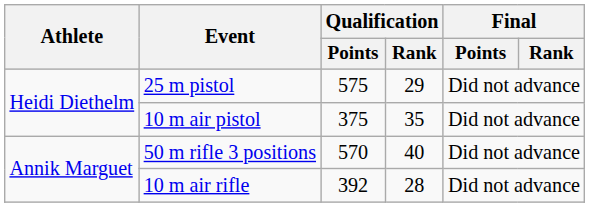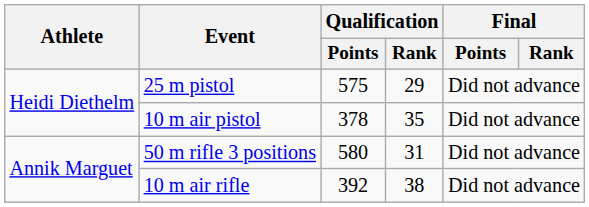 <table class="wikitable" style="font-size:90%">
 <tr>
 <th rowspan="2">Athlete</th>
 <th rowspan="2">Event</th>
 <th colspan=2>Qualification</th>
 <th colspan=2>Final</th>
 </tr>
 <tr style="font-size:95%">
 <th>Points</th>
 <th>Rank</th>
 <th>Points</th>
 <th>Rank</th>
 </tr>
 <tr align=center>
 <td align=left rowspan=2><a href='#'>Heidi Diethelm</a></td>
 <td align=left><a href='#'>25 m pistol</a></td>
 <td>575</td>
 <td>29</td>
 <td colspan=2>Did not advance</td>
 </tr>
 <tr align=center>
 <td align=left><a href='#'>10 m air pistol</a></td>
-<td>375</td>
+<td>378</td>
 <td>35</td>
 <td colspan=2>Did not advance</td>
 </tr>
 <tr align=center>
 <td align=left rowspan=2><a href='#'>Annik Marguet</a></td>
 <td align=left><a href='#'>50 m rifle 3 positions</a></td>
-<td>570</td>
-<td>40</td>
+<td>580</td>
+<td>31</td>
 <td colspan=2>Did not advance</td>
 </tr>
 <tr align=center>
 <td align=left><a href='#'>10 m air rifle</a></td>
 <td>392</td>
-<td>28</td>
+<td>38</td>
 <td colspan=2>Did not advance</td>
 </tr>
 </table>
